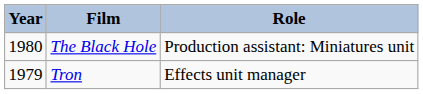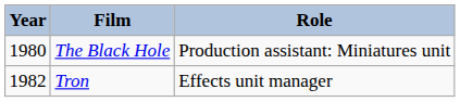 <table class="wikitable" style="font-size:95%;">
 <tr>
 <th style="background:#B0C4DE;">Year</th>
 <th style="background:#B0C4DE;">Film</th>
 <th style="background:#B0C4DE;">Role</th>
 </tr>
 <tr>
 <td>1980</td>
 <td><em><a href='#'>The Black Hole</a></em></td>
 <td>Production assistant: Miniatures unit</td>
 </tr>
 <tr>
-<td>1979</td>
+<td>1982</td>
 <td><em><a href='#'>Tron</a></em></td>
 <td>Effects unit manager</td>
 </tr>
 </table>
